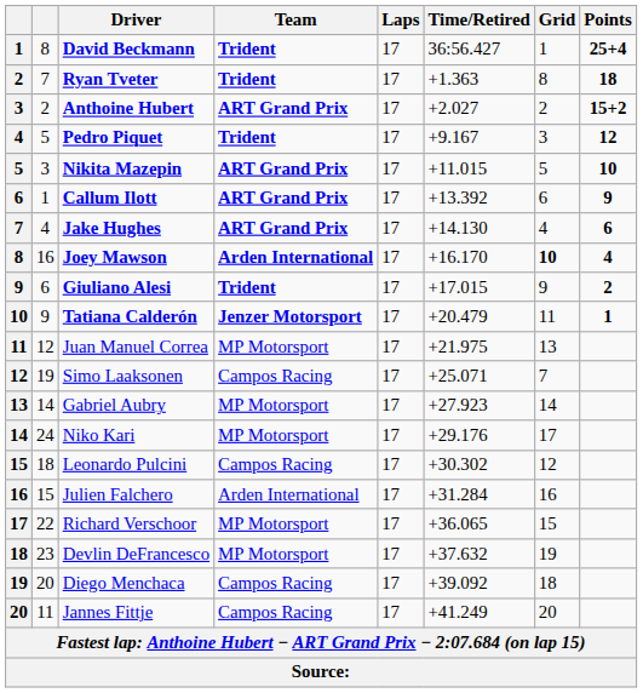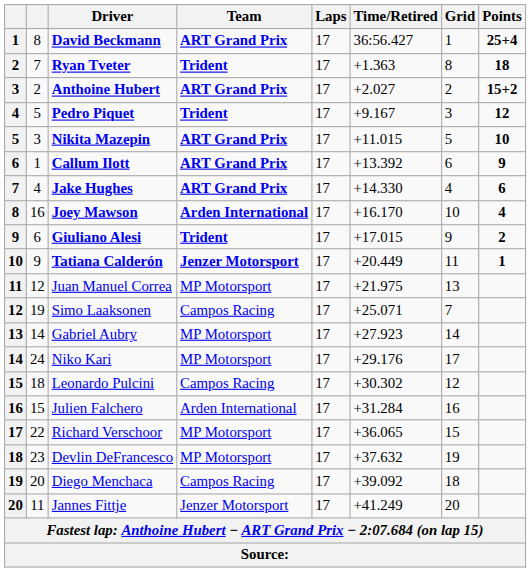 <table class="wikitable" style="font-size: 85%;">
 <tr>
 <th></th>
 <th></th>
 <th>Driver</th>
 <th>Team</th>
 <th>Laps</th>
 <th>Time/Retired</th>
 <th>Grid</th>
 <th>Points</th>
 </tr>
 <tr>
 <th>1</th>
 <td align="center">8</td>
 <td><strong> <a href='#'>David Beckmann</a></strong></td>
-<td><strong><a href='#'>Trident</a></strong></td>
+<td><strong><a href='#'>ART Grand Prix</a></strong></td>
 <td>17</td>
 <td>36:56.427</td>
 <td>1</td>
 <td align="center"><strong>25+4</strong></td>
 </tr>
 <tr>
 <th>2</th>
 <td align="center">7</td>
 <td><strong> <a href='#'>Ryan Tveter</a></strong></td>
 <td><strong><a href='#'>Trident</a></strong></td>
 <td>17</td>
 <td>+1.363</td>
 <td>8</td>
 <td align="center"><strong>18</strong></td>
 </tr>
 <tr>
 <th>3</th>
 <td align="center">2</td>
 <td><strong> <a href='#'>Anthoine Hubert</a></strong></td>
 <td><strong><a href='#'>ART Grand Prix</a></strong></td>
 <td>17</td>
 <td>+2.027</td>
 <td>2</td>
 <td align="center"><strong>15+2</strong></td>
 </tr>
 <tr>
 <th>4</th>
 <td align="center">5</td>
 <td><strong> <a href='#'>Pedro Piquet</a></strong></td>
 <td><strong><a href='#'>Trident</a></strong></td>
 <td>17</td>
 <td>+9.167</td>
 <td>3</td>
 <td align="center"><strong>12</strong></td>
 </tr>
 <tr>
 <th>5</th>
 <td align="center">3</td>
 <td><strong> <a href='#'>Nikita Mazepin</a></strong></td>
 <td><strong><a href='#'>ART Grand Prix</a></strong></td>
 <td>17</td>
 <td>+11.015</td>
 <td>5</td>
 <td align="center"><strong>10</strong></td>
 </tr>
 <tr>
 <th>6</th>
 <td align="center">1</td>
 <td><strong> <a href='#'>Callum Ilott</a></strong></td>
 <td><strong><a href='#'>ART Grand Prix</a></strong></td>
 <td>17</td>
 <td>+13.392</td>
 <td>6</td>
 <td align="center"><strong>9</strong></td>
 </tr>
 <tr>
 <th>7</th>
 <td align="center">4</td>
 <td><strong> <a href='#'>Jake Hughes</a></strong></td>
 <td><strong><a href='#'>ART Grand Prix</a></strong></td>
 <td>17</td>
-<td>+14.130</td>
+<td>+14.330</td>
 <td>4</td>
 <td align="center"><strong>6</strong></td>
 </tr>
 <tr>
 <th>8</th>
 <td align="center">16</td>
 <td><strong> <a href='#'>Joey Mawson</a></strong></td>
 <td><strong><a href='#'>Arden International</a></strong></td>
 <td>17</td>
 <td>+16.170</td>
-<td><strong>10</strong></td>
+<td>10</td>
 <td align="center"><strong>4</strong></td>
 </tr>
 <tr>
 <th>9</th>
 <td align="center">6</td>
 <td><strong> <a href='#'>Giuliano Alesi</a></strong></td>
 <td><strong><a href='#'>Trident</a></strong></td>
 <td>17</td>
 <td>+17.015</td>
 <td>9</td>
 <td align="center"><strong>2</strong></td>
 </tr>
 <tr>
 <th>10</th>
 <td align="center">9</td>
 <td><strong> <a href='#'>Tatiana Calderón</a></strong></td>
 <td><strong><a href='#'>Jenzer Motorsport</a></strong></td>
 <td>17</td>
-<td>+20.479</td>
+<td>+20.449</td>
 <td>11</td>
 <td align="center"><strong>1</strong></td>
 </tr>
 <tr>
 <th>11</th>
 <td align="center">12</td>
 <td> <a href='#'>Juan Manuel Correa</a></td>
 <td><a href='#'>MP Motorsport</a></td>
 <td>17</td>
 <td>+21.975</td>
 <td>13</td>
 <td></td>
 </tr>
 <tr>
 <th>12</th>
 <td align="center">19</td>
 <td> <a href='#'>Simo Laaksonen</a></td>
 <td><a href='#'>Campos Racing</a></td>
 <td>17</td>
 <td>+25.071</td>
 <td>7</td>
 <td></td>
 </tr>
 <tr>
 <th>13</th>
 <td align="center">14</td>
 <td> <a href='#'>Gabriel Aubry</a></td>
 <td><a href='#'>MP Motorsport</a></td>
 <td>17</td>
 <td>+27.923</td>
 <td>14</td>
 <td></td>
 </tr>
 <tr>
 <th>14</th>
 <td align="center">24</td>
 <td> <a href='#'>Niko Kari</a></td>
 <td><a href='#'>MP Motorsport</a></td>
 <td>17</td>
 <td>+29.176</td>
 <td>17</td>
 <td></td>
 </tr>
 <tr>
 <th>15</th>
 <td align="center">18</td>
 <td> <a href='#'>Leonardo Pulcini</a></td>
 <td><a href='#'>Campos Racing</a></td>
 <td>17</td>
 <td>+30.302</td>
 <td>12</td>
 <td></td>
 </tr>
 <tr>
 <th>16</th>
 <td align="center">15</td>
 <td> <a href='#'>Julien Falchero</a></td>
 <td><a href='#'>Arden International</a></td>
 <td>17</td>
 <td>+31.284</td>
 <td>16</td>
 <td></td>
 </tr>
 <tr>
 <th>17</th>
 <td align="center">22</td>
 <td> <a href='#'>Richard Verschoor</a></td>
 <td><a href='#'>MP Motorsport</a></td>
 <td>17</td>
 <td>+36.065</td>
 <td>15</td>
 <td></td>
 </tr>
 <tr>
 <th>18</th>
 <td align="center">23</td>
 <td> <a href='#'>Devlin DeFrancesco</a></td>
 <td><a href='#'>MP Motorsport</a></td>
 <td>17</td>
 <td>+37.632</td>
 <td>19</td>
 <td></td>
 </tr>
 <tr>
 <th>19</th>
 <td align="center">20</td>
 <td> <a href='#'>Diego Menchaca</a></td>
 <td><a href='#'>Campos Racing</a></td>
 <td>17</td>
 <td>+39.092</td>
 <td>18</td>
 <td></td>
 </tr>
 <tr>
 <th>20</th>
 <td align="center">11</td>
 <td> <a href='#'>Jannes Fittje</a></td>
-<td><a href='#'>Campos Racing</a></td>
+<td><a href='#'>Jenzer Motorsport</a></td>
 <td>17</td>
 <td>+41.249</td>
 <td>20</td>
 <td></td>
 </tr>
 <tr>
 <th colspan="8"><em>Fastest lap: <strong><a href='#'>Anthoine Hubert</a> − <a href='#'>ART Grand Prix</a> − 2:07.684 (on lap 15)<strong><em></th>
 </tr>
 <tr>
 <th colspan="8">Source:</th>
 </tr>
 </table>
